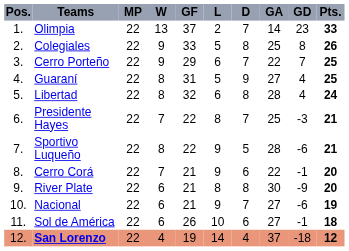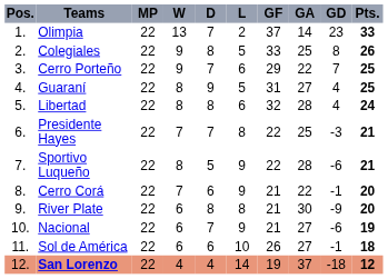 <table class="sortable" style="margin:1em auto; text-align:center; font-size: 90%; border-collapse:collapse" border=0 cellspacing=0 cellpadding=2>
 <tr bgcolor=#98A1B2>
 <th width=30><span>Pos.</span></th>
 <th width=100>Teams</th>
 <th width=30><span>MP</span></th>
 <th width=30><span>W</span></th>
+<th width=30><span>D</span></th>
+<th width=30><span>L</span></th>
 <th width=30><span>GF</span></th>
-<th width=30><span>L</span></th>
-<th width=30><span>D</span></th>
 <th width=30><span>GA</span></th>
 <th width=30><span>GD</span></th>
 <th width=30><span>Pts.</span></th>
 </tr>
 <tr>
 <td>1.</td>
 <td style="text-align: left;"><a href='#'>Olimpia</a></td>
 <td>22</td>
 <td>13</td>
+<td>7</td>
+<td>2</td>
 <td>37</td>
-<td>2</td>
-<td>7</td>
 <td>14</td>
 <td>23</td>
 <td><strong>33</strong></td>
 </tr>
 <tr>
 <td>2.</td>
 <td style="text-align: left;"><a href='#'>Colegiales</a></td>
 <td>22</td>
 <td>9</td>
+<td>8</td>
+<td>5</td>
 <td>33</td>
-<td>5</td>
-<td>8</td>
 <td>25</td>
 <td>8</td>
 <td><strong>26</strong></td>
 </tr>
 <tr>
 <td>3.</td>
 <td style="text-align: left;"><a href='#'>Cerro Porteño</a></td>
 <td>22</td>
 <td>9</td>
+<td>7</td>
+<td>6</td>
 <td>29</td>
-<td>6</td>
-<td>7</td>
 <td>22</td>
 <td>7</td>
 <td><strong>25</strong></td>
 </tr>
 <tr>
 <td>4.</td>
 <td style="text-align: left;"><a href='#'>Guaraní</a></td>
 <td>22</td>
 <td>8</td>
+<td>9</td>
+<td>5</td>
 <td>31</td>
-<td>5</td>
-<td>9</td>
 <td>27</td>
 <td>4</td>
 <td><strong>25</strong></td>
 </tr>
 <tr>
 <td>5.</td>
 <td style="text-align: left;"><a href='#'>Libertad</a></td>
 <td>22</td>
 <td>8</td>
+<td>8</td>
+<td>6</td>
 <td>32</td>
-<td>6</td>
-<td>8</td>
 <td>28</td>
 <td>4</td>
 <td><strong>24</strong></td>
 </tr>
 <tr>
 <td>6.</td>
 <td style="text-align: left;"><a href='#'>Presidente Hayes</a></td>
 <td>22</td>
 <td>7</td>
+<td>7</td>
+<td>8</td>
 <td>22</td>
-<td>8</td>
-<td>7</td>
 <td>25</td>
 <td>-3</td>
 <td><strong>21</strong></td>
 </tr>
 <tr>
 <td>7.</td>
 <td style="text-align: left;"><a href='#'>Sportivo Luqueño</a></td>
 <td>22</td>
 <td>8</td>
+<td>5</td>
+<td>9</td>
 <td>22</td>
-<td>9</td>
-<td>5</td>
 <td>28</td>
 <td>-6</td>
 <td><strong>21</strong></td>
 </tr>
 <tr>
 <td>8.</td>
 <td style="text-align: left;"><a href='#'>Cerro Corá</a></td>
 <td>22</td>
 <td>7</td>
+<td>6</td>
+<td>9</td>
 <td>21</td>
-<td>9</td>
-<td>6</td>
 <td>22</td>
 <td>-1</td>
 <td><strong>20</strong></td>
 </tr>
 <tr>
 <td>9.</td>
 <td style="text-align: left;"><a href='#'>River Plate</a></td>
 <td>22</td>
 <td>6</td>
-<td>21</td>
 <td>8</td>
 <td>8</td>
+<td>21</td>
 <td>30</td>
 <td>-9</td>
 <td><strong>20</strong></td>
 </tr>
 <tr>
 <td>10.</td>
 <td style="text-align: left;"><a href='#'>Nacional</a></td>
 <td>22</td>
 <td>6</td>
+<td>7</td>
+<td>9</td>
 <td>21</td>
-<td>9</td>
-<td>7</td>
 <td>27</td>
 <td>-6</td>
 <td><strong>19</strong></td>
 </tr>
 <tr>
 <td>11.</td>
 <td style="text-align: left;"><a href='#'>Sol de América</a></td>
 <td>22</td>
 <td>6</td>
+<td>6</td>
+<td>10</td>
 <td>26</td>
-<td>10</td>
-<td>6</td>
 <td>27</td>
 <td>-1</td>
 <td><strong>18</strong></td>
 </tr>
 <tr bgcolor=#E9967A>
 <td>12.</td>
 <td style="text-align: left;"><strong><a href='#'>San Lorenzo</a></strong></td>
 <td>22</td>
 <td>4</td>
+<td>4</td>
+<td>14</td>
 <td>19</td>
-<td>14</td>
-<td>4</td>
 <td>37</td>
 <td>-18</td>
 <td><strong>12</strong></td>
 </tr>
 </table>
